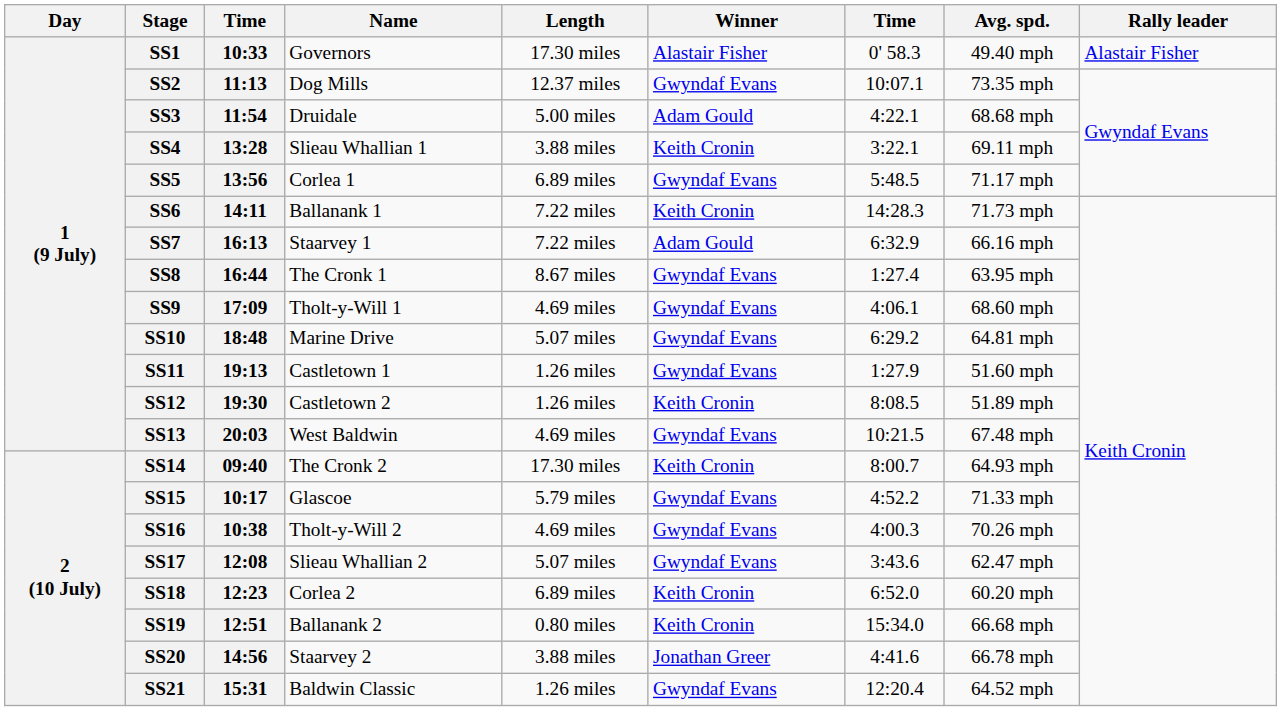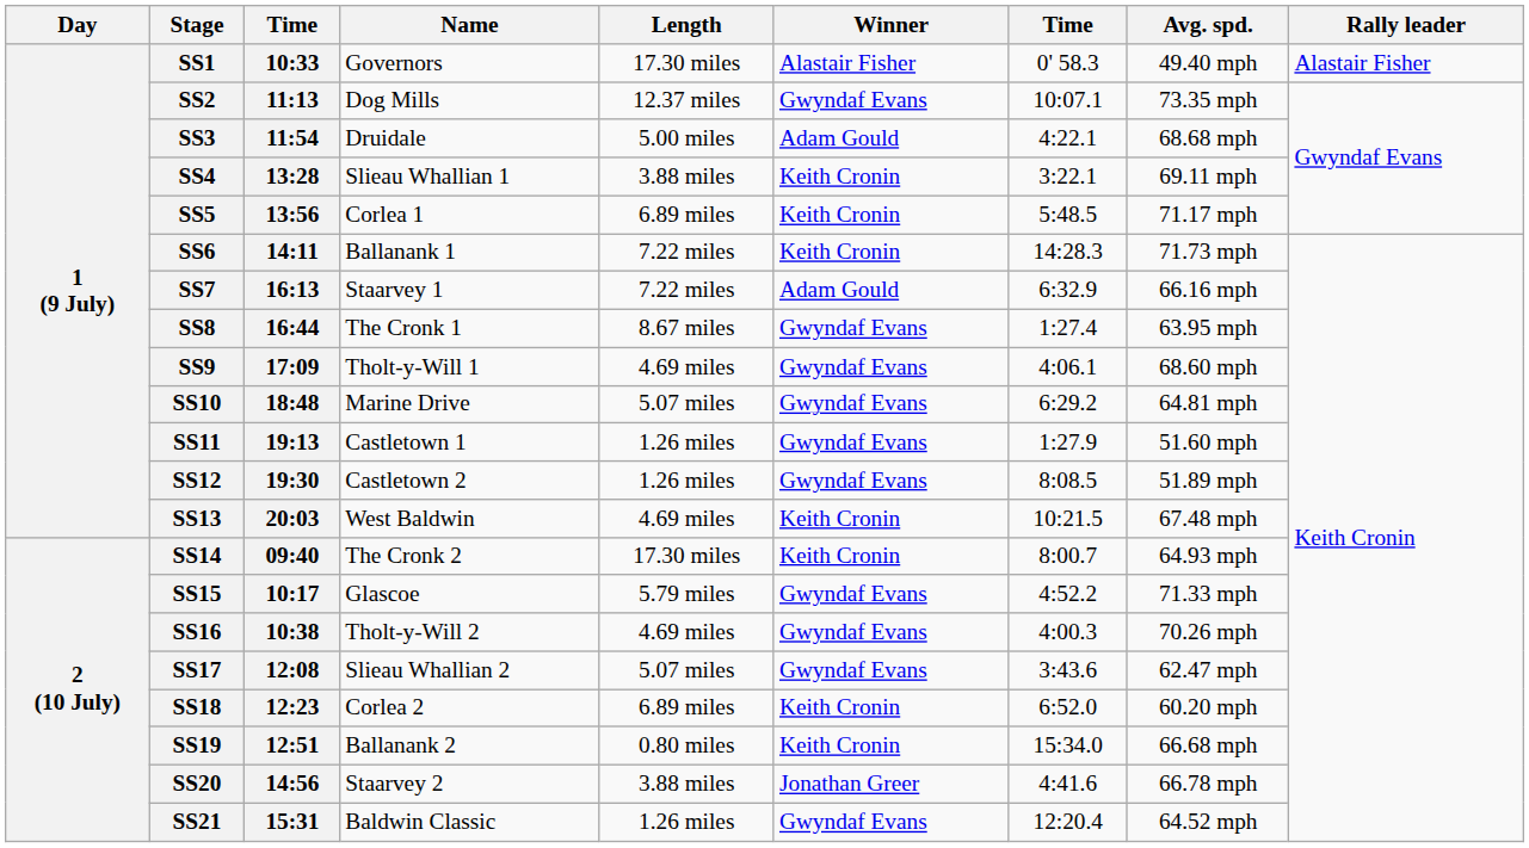 <table class="wikitable" width=100% style="text-align: center; font-size: 90%; max-width: 950px;">
 <tr>
 <th>Day</th>
 <th>Stage</th>
 <th>Time</th>
 <th>Name</th>
 <th>Length</th>
 <th>Winner</th>
 <th>Time</th>
 <th>Avg. spd.</th>
 <th>Rally leader</th>
 </tr>
 <tr>
 <th rowspan="13">1<br>(9 July)</th>
 <th>SS1</th>
 <th>10:33</th>
 <td align=left>Governors</td>
 <td>17.30 miles</td>
 <td align=left> <a href='#'>Alastair Fisher</a></td>
 <td>0' 58.3</td>
 <td>49.40 mph</td>
 <td align=left> <a href='#'>Alastair Fisher</a></td>
 </tr>
 <tr>
 <th>SS2</th>
 <th>11:13</th>
 <td align=left>Dog Mills</td>
 <td>12.37 miles</td>
 <td align=left> <a href='#'>Gwyndaf Evans</a></td>
 <td>10:07.1</td>
 <td>73.35 mph</td>
 <td align=left rowspan="4"> <a href='#'>Gwyndaf Evans</a></td>
 </tr>
 <tr>
 <th>SS3</th>
 <th>11:54</th>
 <td align=left>Druidale</td>
 <td>5.00 miles</td>
 <td align=left> <a href='#'>Adam Gould</a></td>
 <td>4:22.1</td>
 <td>68.68 mph</td>
 </tr>
 <tr>
 <th>SS4</th>
 <th>13:28</th>
 <td align=left>Slieau Whallian 1</td>
 <td>3.88 miles</td>
 <td align=left> <a href='#'>Keith Cronin</a></td>
 <td>3:22.1</td>
 <td>69.11 mph</td>
 </tr>
 <tr>
 <th>SS5</th>
 <th>13:56</th>
 <td align=left>Corlea 1</td>
 <td>6.89 miles</td>
-<td align=left> <a href='#'>Gwyndaf Evans</a></td>
+<td align=left> <a href='#'>Keith Cronin</a></td>
 <td>5:48.5</td>
 <td>71.17 mph</td>
 </tr>
 <tr>
 <th>SS6</th>
 <th>14:11</th>
 <td align=left>Ballanank 1</td>
 <td>7.22 miles</td>
 <td align=left> <a href='#'>Keith Cronin</a></td>
 <td>14:28.3</td>
 <td>71.73 mph</td>
 <td align=left rowspan="16"> <a href='#'>Keith Cronin</a></td>
 </tr>
 <tr>
 <th>SS7</th>
 <th>16:13</th>
 <td align=left>Staarvey 1</td>
 <td>7.22 miles</td>
 <td align=left> <a href='#'>Adam Gould</a></td>
 <td>6:32.9</td>
 <td>66.16 mph</td>
 </tr>
 <tr>
 <th>SS8</th>
 <th>16:44</th>
 <td align=left>The Cronk 1</td>
 <td>8.67 miles</td>
 <td align=left> <a href='#'>Gwyndaf Evans</a></td>
 <td>1:27.4</td>
 <td>63.95 mph</td>
 </tr>
 <tr>
 <th>SS9</th>
 <th>17:09</th>
 <td align=left>Tholt-y-Will 1</td>
 <td>4.69 miles</td>
 <td align=left> <a href='#'>Gwyndaf Evans</a></td>
 <td>4:06.1</td>
 <td>68.60 mph</td>
 </tr>
 <tr>
 <th>SS10</th>
 <th>18:48</th>
 <td align=left>Marine Drive</td>
 <td>5.07 miles</td>
 <td align=left> <a href='#'>Gwyndaf Evans</a></td>
 <td>6:29.2</td>
 <td>64.81 mph</td>
 </tr>
 <tr>
 <th>SS11</th>
 <th>19:13</th>
 <td align=left>Castletown 1</td>
 <td>1.26 miles</td>
 <td align=left> <a href='#'>Gwyndaf Evans</a></td>
 <td>1:27.9</td>
 <td>51.60 mph</td>
 </tr>
 <tr>
 <th>SS12</th>
 <th>19:30</th>
 <td align=left>Castletown 2</td>
 <td>1.26 miles</td>
-<td align=left> <a href='#'>Keith Cronin</a></td>
+<td align=left> <a href='#'>Gwyndaf Evans</a></td>
 <td>8:08.5</td>
 <td>51.89 mph</td>
 </tr>
 <tr>
 <th>SS13</th>
 <th>20:03</th>
 <td align=left>West Baldwin</td>
 <td>4.69 miles</td>
-<td align=left> <a href='#'>Gwyndaf Evans</a></td>
+<td align=left> <a href='#'>Keith Cronin</a></td>
 <td>10:21.5</td>
 <td>67.48 mph</td>
 </tr>
 <tr>
 <th rowspan="8">2<br>(10 July)</th>
 <th>SS14</th>
 <th>09:40</th>
 <td align=left>The Cronk 2</td>
 <td>17.30 miles</td>
 <td align=left> <a href='#'>Keith Cronin</a></td>
 <td>8:00.7</td>
 <td>64.93 mph</td>
 </tr>
 <tr>
 <th>SS15</th>
 <th>10:17</th>
 <td align=left>Glascoe</td>
 <td>5.79 miles</td>
 <td align=left> <a href='#'>Gwyndaf Evans</a></td>
 <td>4:52.2</td>
 <td>71.33 mph</td>
 </tr>
 <tr>
 <th>SS16</th>
 <th>10:38</th>
 <td align=left>Tholt-y-Will 2</td>
 <td>4.69 miles</td>
 <td align=left> <a href='#'>Gwyndaf Evans</a></td>
 <td>4:00.3</td>
 <td>70.26 mph</td>
 </tr>
 <tr>
 <th>SS17</th>
 <th>12:08</th>
 <td align=left>Slieau Whallian 2</td>
 <td>5.07 miles</td>
 <td align=left> <a href='#'>Gwyndaf Evans</a></td>
 <td>3:43.6</td>
 <td>62.47 mph</td>
 </tr>
 <tr>
 <th>SS18</th>
 <th>12:23</th>
 <td align=left>Corlea 2</td>
 <td>6.89 miles</td>
 <td align=left> <a href='#'>Keith Cronin</a></td>
 <td>6:52.0</td>
 <td>60.20 mph</td>
 </tr>
 <tr>
 <th>SS19</th>
 <th>12:51</th>
 <td align=left>Ballanank 2</td>
 <td>0.80 miles</td>
 <td align=left> <a href='#'>Keith Cronin</a></td>
 <td>15:34.0</td>
 <td>66.68 mph</td>
 </tr>
 <tr>
 <th>SS20</th>
 <th>14:56</th>
 <td align=left>Staarvey 2</td>
 <td>3.88 miles</td>
 <td align=left> <a href='#'>Jonathan Greer</a></td>
 <td>4:41.6</td>
 <td>66.78 mph</td>
 </tr>
 <tr>
 <th>SS21</th>
 <th>15:31</th>
 <td align=left>Baldwin Classic</td>
 <td>1.26 miles</td>
 <td align=left> <a href='#'>Gwyndaf Evans</a></td>
 <td>12:20.4</td>
 <td>64.52 mph</td>
 </tr>
 </table>
